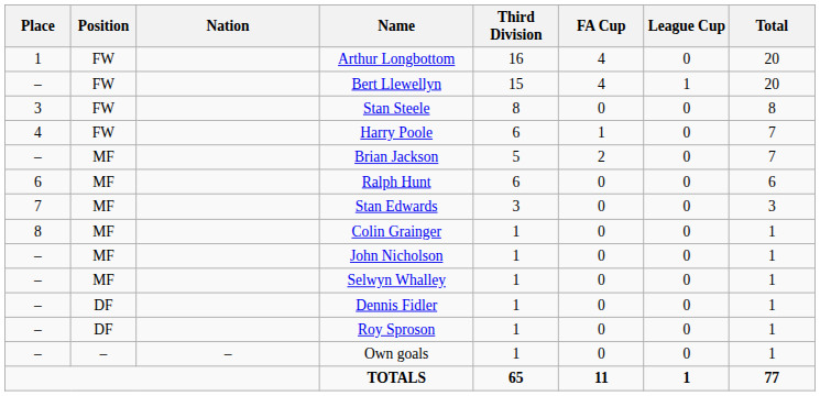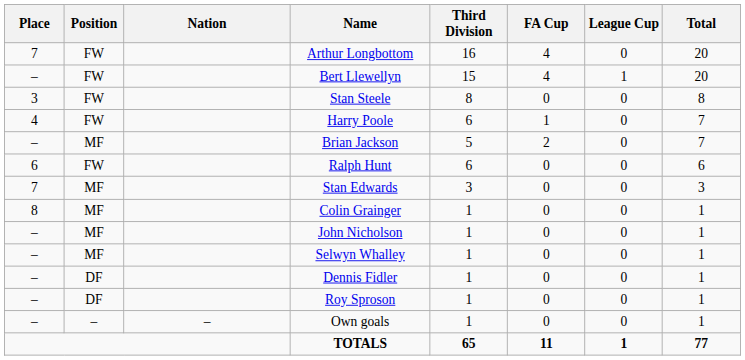 <table class="wikitable" style="font-size: 95%; text-align: center;">
 <tr>
 <th width=60>Place</th>
 <th width=60>Position</th>
 <th width=180>Nation</th>
 <th width=150>Name</th>
 <th width=80>Third Division</th>
 <th width=80>FA Cup</th>
 <th width=80>League Cup</th>
 <th width=80>Total</th>
 </tr>
 <tr>
-<td>1</td>
+<td>7</td>
 <td>FW</td>
 <td></td>
 <td><a href='#'>Arthur Longbottom</a></td>
 <td>16</td>
 <td>4</td>
 <td>0</td>
 <td>20</td>
 </tr>
 <tr>
 <td>–</td>
 <td>FW</td>
 <td></td>
 <td><a href='#'>Bert Llewellyn</a></td>
 <td>15</td>
 <td>4</td>
 <td>1</td>
 <td>20</td>
 </tr>
 <tr>
 <td>3</td>
 <td>FW</td>
 <td></td>
 <td><a href='#'>Stan Steele</a></td>
 <td>8</td>
 <td>0</td>
 <td>0</td>
 <td>8</td>
 </tr>
 <tr>
 <td>4</td>
 <td>FW</td>
 <td></td>
 <td><a href='#'>Harry Poole</a></td>
 <td>6</td>
 <td>1</td>
 <td>0</td>
 <td>7</td>
 </tr>
 <tr>
 <td>–</td>
 <td>MF</td>
 <td></td>
 <td><a href='#'>Brian Jackson</a></td>
 <td>5</td>
 <td>2</td>
 <td>0</td>
 <td>7</td>
 </tr>
 <tr>
 <td>6</td>
-<td>MF</td>
+<td>FW</td>
 <td></td>
 <td><a href='#'>Ralph Hunt</a></td>
 <td>6</td>
 <td>0</td>
 <td>0</td>
 <td>6</td>
 </tr>
 <tr>
 <td>7</td>
 <td>MF</td>
 <td></td>
 <td><a href='#'>Stan Edwards</a></td>
 <td>3</td>
 <td>0</td>
 <td>0</td>
 <td>3</td>
 </tr>
 <tr>
 <td>8</td>
 <td>MF</td>
 <td></td>
 <td><a href='#'>Colin Grainger</a></td>
 <td>1</td>
 <td>0</td>
 <td>0</td>
 <td>1</td>
 </tr>
 <tr>
 <td>–</td>
 <td>MF</td>
 <td></td>
 <td><a href='#'>John Nicholson</a></td>
 <td>1</td>
 <td>0</td>
 <td>0</td>
 <td>1</td>
 </tr>
 <tr>
 <td>–</td>
 <td>MF</td>
 <td></td>
 <td><a href='#'>Selwyn Whalley</a></td>
 <td>1</td>
 <td>0</td>
 <td>0</td>
 <td>1</td>
 </tr>
 <tr>
 <td>–</td>
 <td>DF</td>
 <td></td>
 <td><a href='#'>Dennis Fidler</a></td>
 <td>1</td>
 <td>0</td>
 <td>0</td>
 <td>1</td>
 </tr>
 <tr>
 <td>–</td>
 <td>DF</td>
 <td></td>
 <td><a href='#'>Roy Sproson</a></td>
 <td>1</td>
 <td>0</td>
 <td>0</td>
 <td>1</td>
 </tr>
 <tr>
 <td>–</td>
 <td>–</td>
 <td>–</td>
 <td>Own goals</td>
 <td>1</td>
 <td>0</td>
 <td>0</td>
 <td>1</td>
 </tr>
 <tr>
 <td colspan="3"></td>
 <td><strong>TOTALS</strong></td>
 <td><strong>65</strong></td>
 <td><strong>11</strong></td>
 <td><strong>1</strong></td>
 <td><strong>77</strong></td>
 </tr>
 </table>
